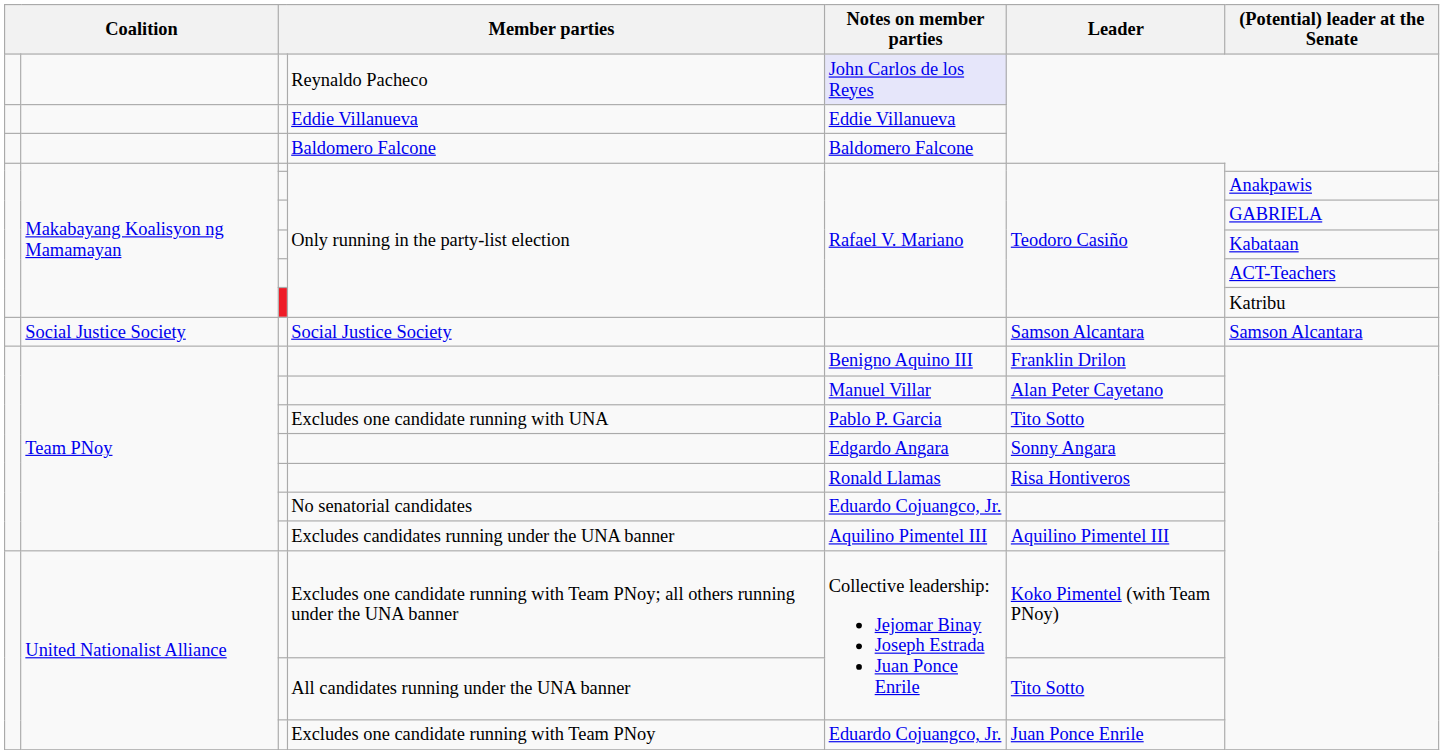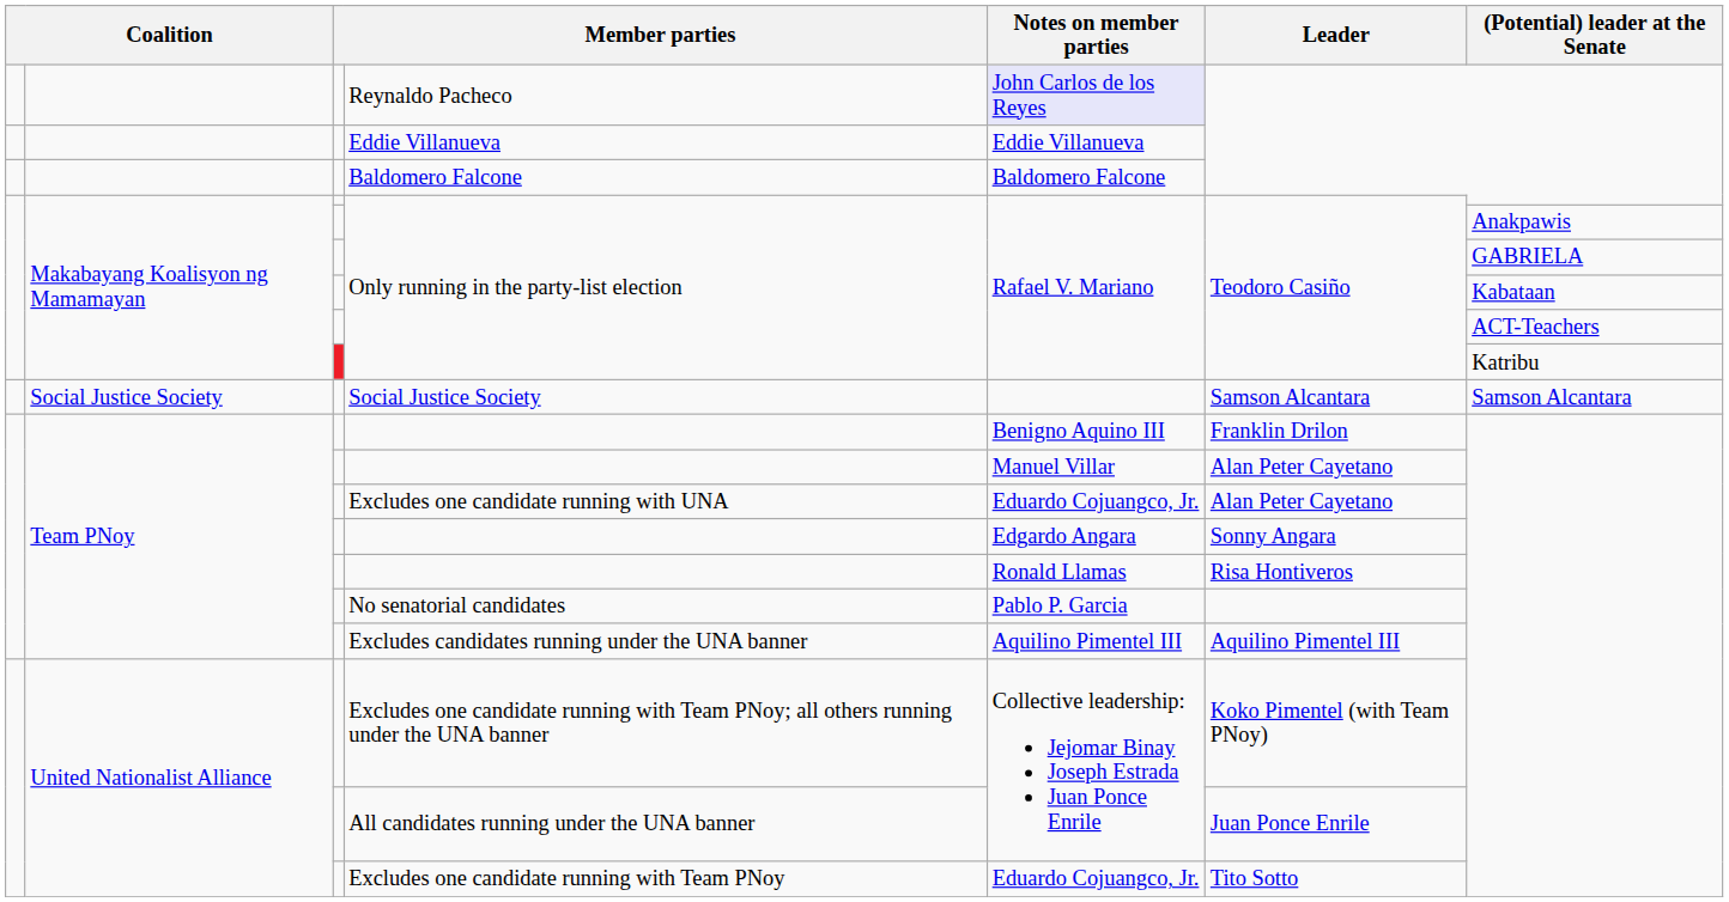 <table class=wikitable>
 <tr>
 <th colspan=2>Coalition</th>
 <th colspan=2>Member parties</th>
 <th>Notes on member parties</th>
 <th>Leader</th>
 <th>(Potential) leader at the Senate</th>
 </tr>
 <tr>
 <td></td>
 <td></td>
 <td></td>
 <td>Reynaldo Pacheco</td>
 <td style="background: lavender;"><a href='#'>John Carlos de los Reyes</a></td>
 </tr>
 <tr>
 <td></td>
 <td></td>
 <td></td>
 <td><a href='#'>Eddie Villanueva</a></td>
 <td><a href='#'>Eddie Villanueva</a></td>
 </tr>
 <tr>
 <td></td>
 <td></td>
 <td></td>
 <td><a href='#'>Baldomero Falcone</a></td>
 <td><a href='#'>Baldomero Falcone</a></td>
 </tr>
 <tr>
 <td rowspan=6 bgcolor=></td>
 <td rowspan=6><a href='#'>Makabayang Koalisyon ng Mamamayan</a></td>
 <td></td>
 <td rowspan=6>Only running in the party-list election</td>
 <td rowspan=6><a href='#'>Rafael V. Mariano</a></td>
 <td rowspan=6><a href='#'>Teodoro Casiño</a></td>
 </tr>
 <tr>
 <td bgcolor=></td>
 <td><a href='#'>Anakpawis</a></td>
 </tr>
 <tr>
 <td bgcolor=></td>
 <td><a href='#'>GABRIELA</a></td>
 </tr>
 <tr>
 <td bgcolor=></td>
 <td><a href='#'>Kabataan</a></td>
 </tr>
 <tr>
 <td bgcolor=></td>
 <td><a href='#'>ACT-Teachers</a></td>
 </tr>
 <tr>
 <td bgcolor=#EE1C27></td>
 <td>Katribu</td>
 </tr>
 <tr>
 <td></td>
 <td><a href='#'>Social Justice Society</a></td>
 <td></td>
 <td><a href='#'>Social Justice Society</a></td>
 <td></td>
 <td><a href='#'>Samson Alcantara</a></td>
 <td><a href='#'>Samson Alcantara</a></td>
 </tr>
 <tr>
 <td width=7px rowspan=7 bgcolor=></td>
 <td rowspan=7><a href='#'>Team PNoy</a></td>
 <td></td>
 <td></td>
 <td><a href='#'>Benigno Aquino III</a></td>
 <td><a href='#'>Franklin Drilon</a></td>
 </tr>
 <tr>
 <td></td>
 <td></td>
 <td><a href='#'>Manuel Villar</a></td>
 <td><a href='#'>Alan Peter Cayetano</a></td>
 </tr>
 <tr>
 <td></td>
 <td>Excludes one candidate running with UNA</td>
-<td><a href='#'>Pablo P. Garcia</a></td>
-<td><a href='#'>Tito Sotto</a></td>
+<td><a href='#'>Eduardo Cojuangco, Jr.</a></td>
+<td><a href='#'>Alan Peter Cayetano</a></td>
 </tr>
 <tr>
 <td></td>
 <td></td>
 <td><a href='#'>Edgardo Angara</a></td>
 <td><a href='#'>Sonny Angara</a></td>
 </tr>
 <tr>
 <td></td>
 <td></td>
 <td><a href='#'>Ronald Llamas</a></td>
 <td><a href='#'>Risa Hontiveros</a></td>
 </tr>
 <tr>
 <td></td>
 <td>No senatorial candidates</td>
-<td><a href='#'>Eduardo Cojuangco, Jr.</a></td>
+<td><a href='#'>Pablo P. Garcia</a></td>
 <td></td>
 </tr>
 <tr>
 <td></td>
 <td>Excludes candidates running under the UNA banner</td>
 <td><a href='#'>Aquilino Pimentel III</a></td>
 <td><a href='#'>Aquilino Pimentel III</a></td>
 </tr>
 <tr>
 <td rowspan=3 bgcolor=></td>
 <td rowspan=3><a href='#'>United Nationalist Alliance</a></td>
 <td></td>
 <td>Excludes one candidate running with Team PNoy; all others running under the UNA banner</td>
 <td rowspan=2><br>Collective leadership:<ul><li><a href='#'>Jejomar Binay</a></li><li><a href='#'>Joseph Estrada</a></li><li><a href='#'>Juan Ponce Enrile</a></li></ul></td>
 <td><a href='#'>Koko Pimentel</a> (with Team PNoy)</td>
 </tr>
 <tr>
 <td></td>
 <td>All candidates running under the UNA banner</td>
-<td><a href='#'>Tito Sotto</a></td>
+<td><a href='#'>Juan Ponce Enrile</a></td>
 </tr>
 <tr>
 <td></td>
 <td>Excludes one candidate running with Team PNoy</td>
 <td><a href='#'>Eduardo Cojuangco, Jr.</a></td>
-<td><a href='#'>Juan Ponce Enrile</a></td>
+<td><a href='#'>Tito Sotto</a></td>
 </tr>
 </table>
